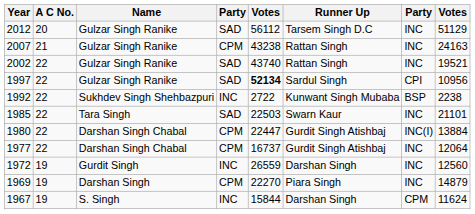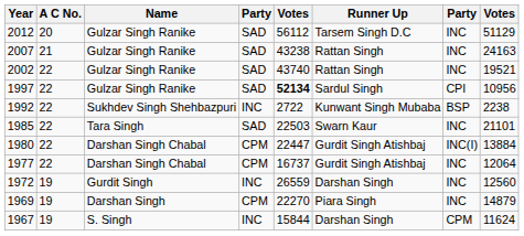 <table class="wikitable sortable">
 <tr>
 <th>Year</th>
 <th>A C No.</th>
 <th>Name</th>
 <th>Party</th>
 <th>Votes</th>
 <th>Runner Up</th>
 <th>Party</th>
 <th>Votes</th>
 </tr>
 <tr>
 <td>2012</td>
 <td>20</td>
 <td>Gulzar Singh Ranike</td>
 <td>SAD</td>
 <td>56112</td>
 <td>Tarsem Singh D.C</td>
 <td>INC</td>
 <td>51129</td>
 </tr>
 <tr>
 <td>2007</td>
 <td>21</td>
 <td>Gulzar Singh Ranike</td>
-<td>CPM</td>
+<td>SAD</td>
 <td>43238</td>
 <td>Rattan Singh</td>
 <td>INC</td>
 <td>24163</td>
 </tr>
 <tr>
 <td>2002</td>
 <td>22</td>
 <td>Gulzar Singh Ranike</td>
 <td>SAD</td>
 <td>43740</td>
 <td>Rattan Singh</td>
 <td>INC</td>
 <td>19521</td>
 </tr>
 <tr>
 <td>1997</td>
 <td>22</td>
 <td>Gulzar Singh Ranike</td>
 <td>SAD</td>
 <td><strong>52134</strong></td>
 <td>Sardul Singh</td>
 <td>CPI</td>
 <td>10956</td>
 </tr>
 <tr>
 <td>1992</td>
 <td>22</td>
 <td>Sukhdev Singh Shehbazpuri</td>
 <td>INC</td>
 <td>2722</td>
 <td>Kunwant Singh Mubaba</td>
 <td>BSP</td>
 <td>2238</td>
 </tr>
 <tr>
 <td>1985</td>
 <td>22</td>
 <td>Tara Singh</td>
 <td>SAD</td>
 <td>22503</td>
 <td>Swarn Kaur</td>
 <td>INC</td>
 <td>21101</td>
 </tr>
 <tr>
 <td>1980</td>
 <td>22</td>
 <td>Darshan Singh Chabal</td>
 <td>CPM</td>
 <td>22447</td>
 <td>Gurdit Singh Atishbaj</td>
 <td>INC(I)</td>
 <td>13884</td>
 </tr>
 <tr>
 <td>1977</td>
 <td>22</td>
 <td>Darshan Singh Chabal</td>
 <td>CPM</td>
 <td>16737</td>
 <td>Gurdit Singh Atishbaj</td>
 <td>INC</td>
 <td>12064</td>
 </tr>
 <tr>
 <td>1972</td>
 <td>19</td>
 <td>Gurdit Singh</td>
 <td>INC</td>
 <td>26559</td>
 <td>Darshan Singh</td>
 <td>INC</td>
 <td>12560</td>
 </tr>
 <tr>
 <td>1969</td>
 <td>19</td>
 <td>Darshan Singh</td>
 <td>CPM</td>
 <td>22270</td>
 <td>Piara Singh</td>
 <td>INC</td>
 <td>14879</td>
 </tr>
 <tr>
 <td>1967</td>
 <td>19</td>
 <td>S. Singh</td>
 <td>INC</td>
 <td>15844</td>
 <td>Darshan Singh</td>
 <td>CPM</td>
 <td>11624</td>
 </tr>
 </table>
